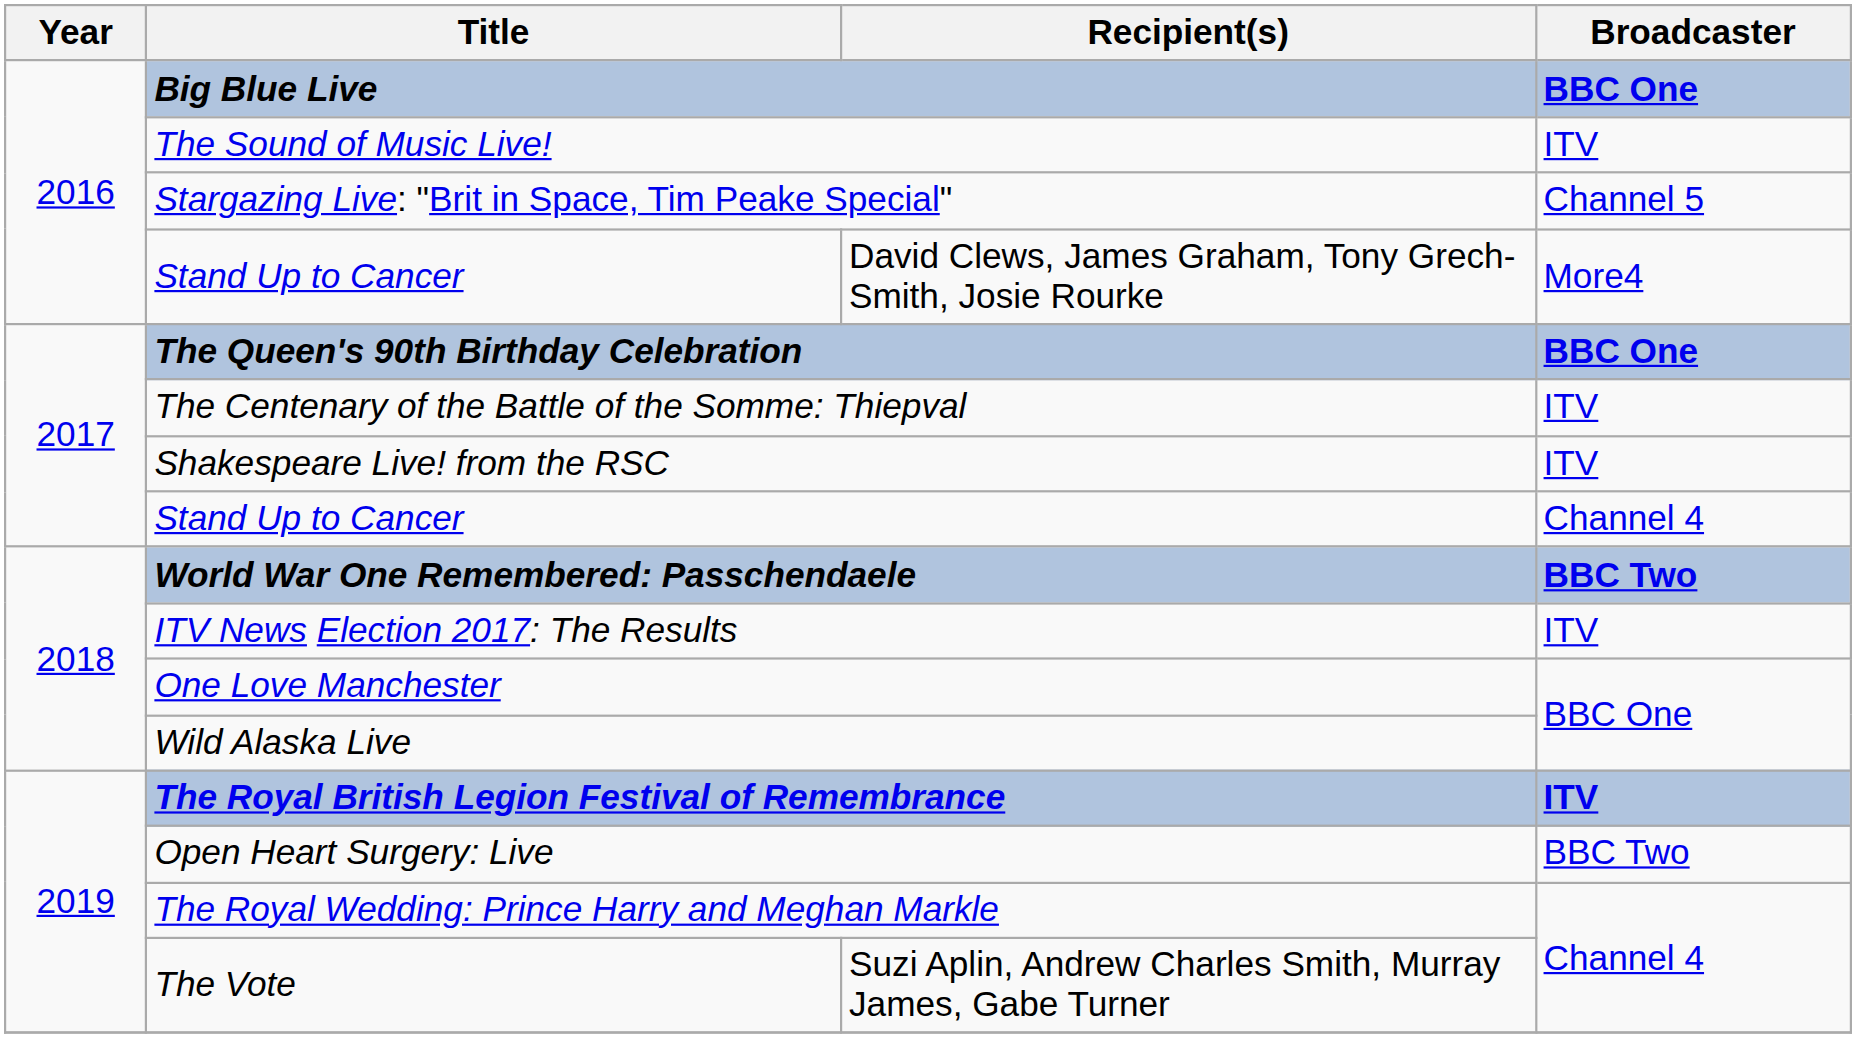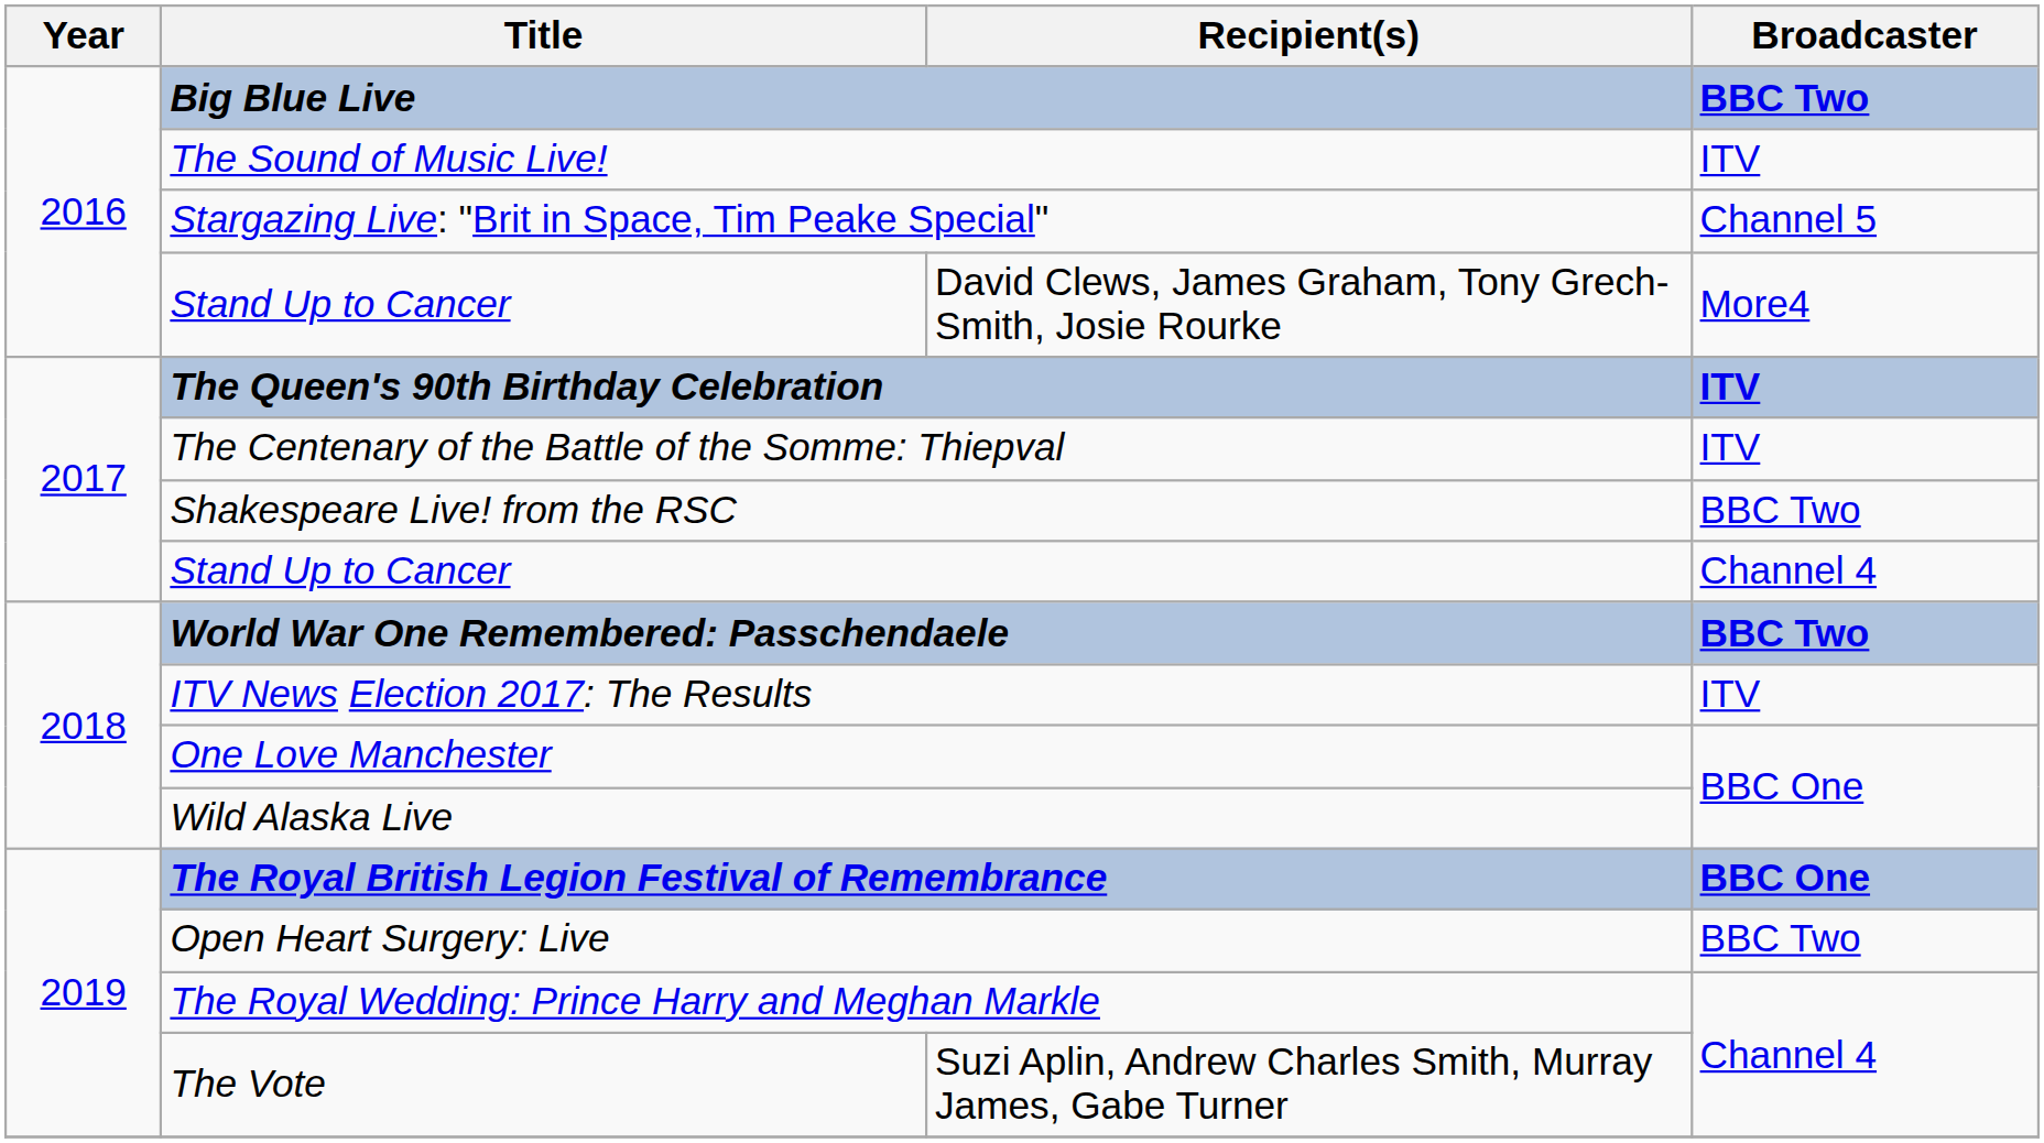 <table class="wikitable" width="95%">
 <tr>
 <th width=5%>Year</th>
 <th width=25%>Title</th>
 <th width=25%><strong>Recipient(s)</strong></th>
 <th width=10%><strong>Broadcaster</strong></th>
 </tr>
 <tr>
 <td rowspan="4" style="text-align:center;"><a href='#'>2016</a></td>
 <td colspan="2" style="background:#B0C4DE;"><strong><em>Big Blue Live</em></strong></td>
-<td style="background:#B0C4DE;"><strong><a href='#'>BBC One</a></strong></td>
+<td style="background:#B0C4DE;"><strong><a href='#'>BBC Two</a></strong></td>
 </tr>
 <tr>
 <td colspan="2"><em><a href='#'>The Sound of Music Live!</a></em></td>
 <td><a href='#'>ITV</a></td>
 </tr>
 <tr>
 <td colspan="2"><em><a href='#'>Stargazing Live</a></em>: "<a href='#'>Brit in Space, Tim Peake Special</a>"</td>
 <td><a href='#'>Channel 5</a></td>
 </tr>
 <tr>
 <td><em><a href='#'>Stand Up to Cancer</a></em></td>
 <td>David Clews, James Graham, Tony Grech-Smith, Josie Rourke</td>
 <td><a href='#'>More4</a></td>
 </tr>
 <tr>
 <td rowspan="4" style="text-align:center;"><a href='#'>2017</a></td>
 <td colspan="2" style="background:#B0C4DE;"><strong><em>The Queen's 90th Birthday Celebration</em></strong></td>
-<td style="background:#B0C4DE;"><strong><a href='#'>BBC One</a></strong></td>
+<td style="background:#B0C4DE;"><strong><a href='#'>ITV</a></strong></td>
 </tr>
 <tr>
 <td colspan="2"><em>The Centenary of the Battle of the Somme: Thiepval</em></td>
 <td><a href='#'>ITV</a></td>
 </tr>
 <tr>
 <td colspan="2"><em>Shakespeare Live! from the RSC</em></td>
-<td><a href='#'>ITV</a></td>
+<td><a href='#'>BBC Two</a></td>
 </tr>
 <tr>
 <td colspan="2"><em><a href='#'>Stand Up to Cancer</a></em></td>
 <td><a href='#'>Channel 4</a></td>
 </tr>
 <tr>
 <td rowspan="4" style="text-align:center;"><a href='#'>2018</a></td>
 <td colspan="2" style="background:#B0C4DE;"><strong><em>World War One Remembered: Passchendaele</em></strong></td>
 <td style="background:#B0C4DE;"><strong><a href='#'>BBC Two</a></strong></td>
 </tr>
 <tr>
 <td colspan="2"><em><a href='#'>ITV News</a> <a href='#'>Election 2017</a>: The Results</em></td>
 <td><a href='#'>ITV</a></td>
 </tr>
 <tr>
 <td colspan="2"><em><a href='#'>One Love Manchester</a></em></td>
 <td rowspan="2"><a href='#'>BBC One</a></td>
 </tr>
 <tr>
 <td colspan="2"><em>Wild Alaska Live</em></td>
 </tr>
 <tr>
 <td rowspan="4" style="text-align:center;"><a href='#'>2019</a><br></td>
 <td colspan="2" style="background:#B0C4DE;"><strong><em><a href='#'>The Royal British Legion Festival of Remembrance</a></em></strong></td>
-<td style="background:#B0C4DE;"><strong><a href='#'>ITV</a></strong></td>
+<td style="background:#B0C4DE;"><strong><a href='#'>BBC One</a></strong></td>
 </tr>
 <tr>
 <td colspan="2"><em>Open Heart Surgery: Live</em></td>
 <td><a href='#'>BBC Two</a></td>
 </tr>
 <tr>
 <td colspan="2"><em><a href='#'>The Royal Wedding: Prince Harry and Meghan Markle</a></em></td>
 <td rowspan="2"><a href='#'>Channel 4</a></td>
 </tr>
 <tr>
 <td><em>The Vote</em></td>
 <td>Suzi Aplin, Andrew Charles Smith, Murray James, Gabe Turner</td>
 </tr>
 <tr>
 </tr>
 </table>
